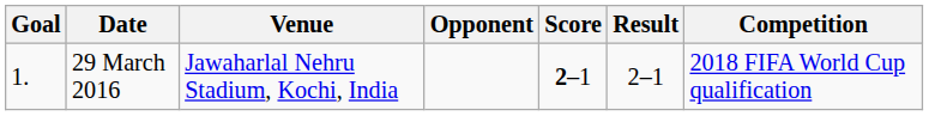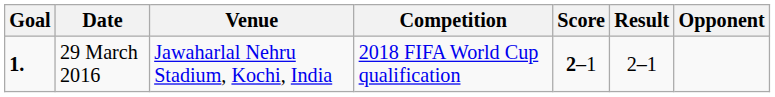 <table class="wikitable plainrowheaders sortable">
 <tr>
 <th>Goal</th>
 <th>Date</th>
 <th>Venue</th>
-<th>Opponent</th>
+<th>Competition</th>
 <th>Score</th>
 <th>Result</th>
-<th>Competition</th>
+<th>Opponent</th>
 </tr>
 <tr>
-<td>1.</td>
+<td><strong>1.</strong></td>
 <td>29 March 2016</td>
 <td><a href='#'>Jawaharlal Nehru Stadium</a>, <a href='#'>Kochi</a>, <a href='#'>India</a></td>
-<td></td>
+<td><a href='#'>2018 FIFA World Cup qualification</a></td>
 <td align=center><strong>2</strong>–1</td>
 <td align=center>2–1</td>
-<td><a href='#'>2018 FIFA World Cup qualification</a></td>
+<td></td>
 </tr>
 </table>
